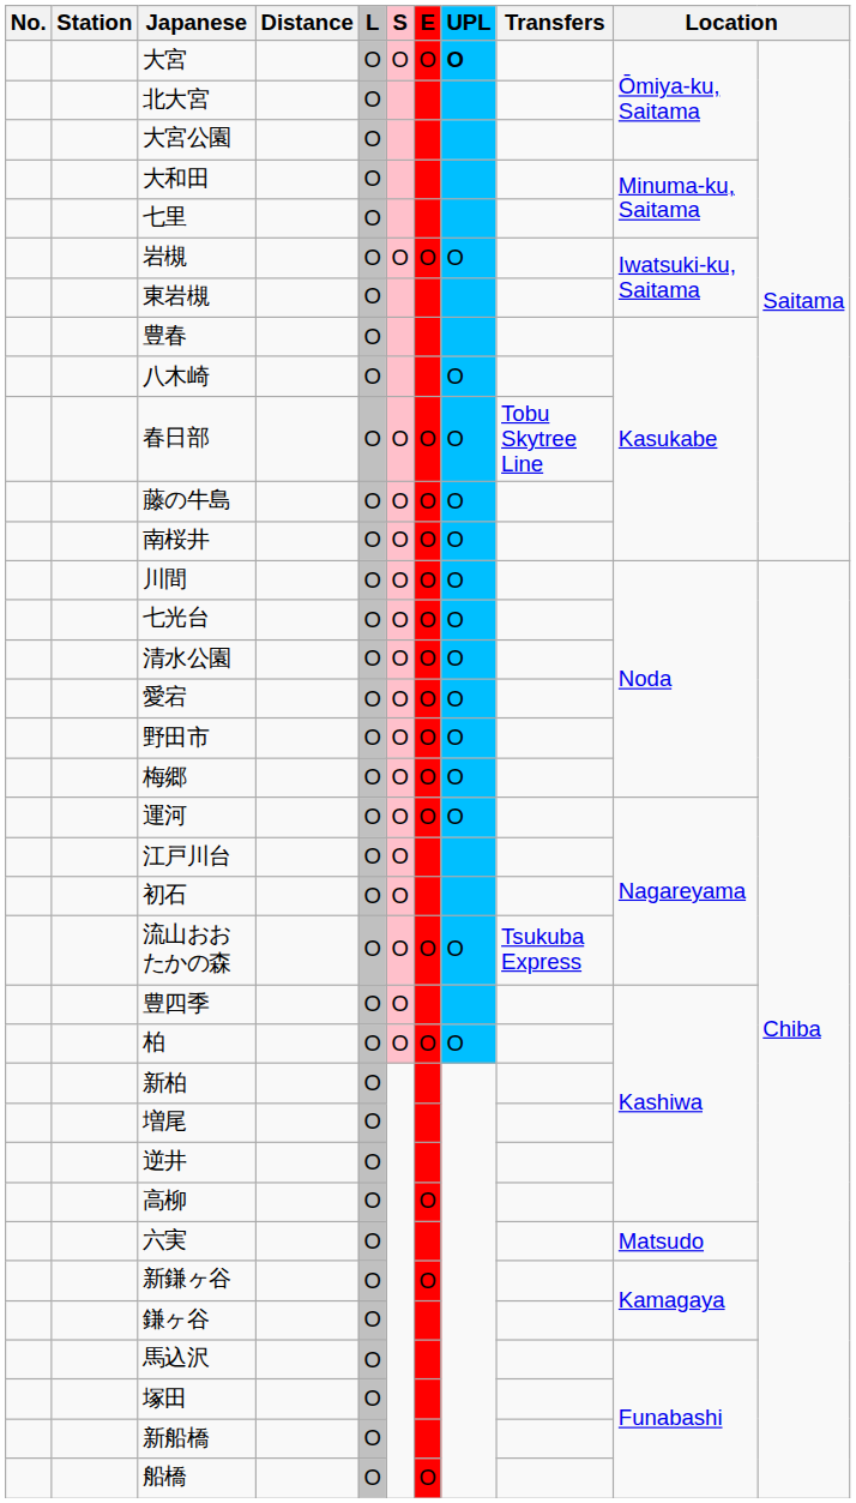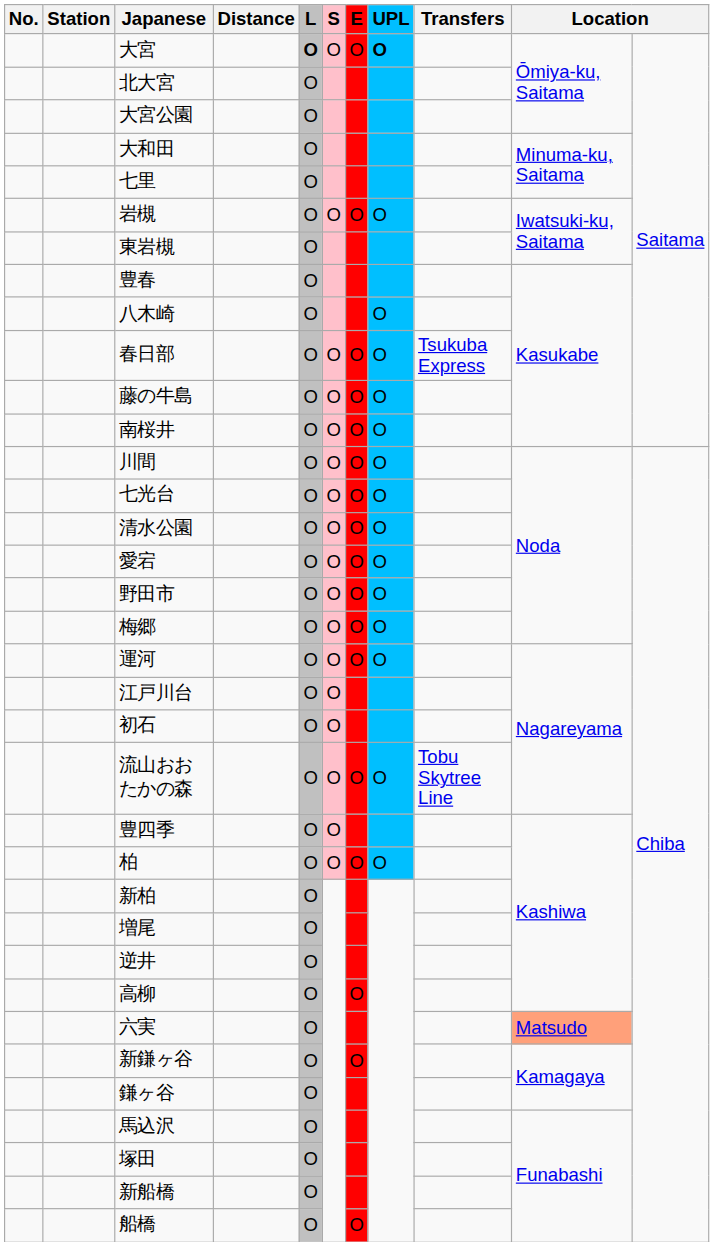 <table class="wikitable">
 <tr>
 <th>No.</th>
 <th>Station</th>
 <th>Japanese</th>
 <th>Distance</th>
 <th style="background: silver">L</th>
 <th style="background: pink">S</th>
 <th style="background: red">E</th>
 <th style="background: deepskyblue">UPL</th>
 <th>Transfers</th>
 <th colspan=2>Location</th>
 </tr>
 <tr>
 <td></td>
 <td></td>
 <td>大宮</td>
 <td align=right></td>
-<td style="background: silver">O</td>
+<td style="background: silver"><strong>O</strong></td>
 <td style="background: pink">O</td>
 <td style="background: red">O</td>
 <td style="background: deepskyblue"><strong>O</strong></td>
 <td></td>
 <td rowspan="3"><a href='#'>Ōmiya-ku, Saitama</a></td>
 <td rowspan="12"><a href='#'>Saitama</a></td>
 </tr>
 <tr>
 <td></td>
 <td></td>
 <td>北大宮</td>
 <td align=right></td>
 <td style="background: silver">O</td>
 <td style="background: pink"></td>
 <td style="background: red"></td>
 <td style="background: deepskyblue"></td>
 <td> </td>
 </tr>
 <tr>
 <td></td>
 <td></td>
 <td>大宮公園</td>
 <td align=right></td>
 <td style="background: silver">O</td>
 <td style="background: pink"></td>
 <td style="background: red"></td>
 <td style="background: deepskyblue"></td>
 <td> </td>
 </tr>
 <tr>
 <td></td>
 <td></td>
 <td>大和田</td>
 <td align=right></td>
 <td style="background: silver">O</td>
 <td style="background: pink"></td>
 <td style="background: red"></td>
 <td style="background: deepskyblue"></td>
 <td> </td>
 <td rowspan="2"><a href='#'>Minuma-ku, Saitama</a></td>
 </tr>
 <tr>
 <td></td>
 <td></td>
 <td>七里</td>
 <td align=right></td>
 <td style="background: silver">O</td>
 <td style="background: pink"></td>
 <td style="background: red"></td>
 <td style="background: deepskyblue"></td>
 <td> </td>
 </tr>
 <tr>
 <td></td>
 <td></td>
 <td>岩槻</td>
 <td align=right></td>
 <td style="background: silver">O</td>
 <td style="background: pink">O</td>
 <td style="background: red">O</td>
 <td style="background: deepskyblue">O</td>
 <td> </td>
 <td rowspan="2"><a href='#'>Iwatsuki-ku, Saitama</a></td>
 </tr>
 <tr>
 <td></td>
 <td></td>
 <td>東岩槻</td>
 <td align=right></td>
 <td style="background: silver">O</td>
 <td style="background: pink"></td>
 <td style="background: red"></td>
 <td style="background: deepskyblue"></td>
 <td> </td>
 </tr>
 <tr>
 <td></td>
 <td></td>
 <td>豊春</td>
 <td align=right></td>
 <td style="background: silver">O</td>
 <td style="background: pink"></td>
 <td style="background: red"></td>
 <td style="background: deepskyblue"></td>
 <td> </td>
 <td rowspan="5"><a href='#'>Kasukabe</a></td>
 </tr>
 <tr>
 <td></td>
 <td></td>
 <td>八木崎</td>
 <td align=right></td>
 <td style="background: silver">O</td>
 <td style="background: pink"></td>
 <td style="background: red"></td>
 <td style="background: deepskyblue">O</td>
 <td> </td>
 </tr>
 <tr>
 <td></td>
 <td></td>
 <td>春日部</td>
 <td align=right></td>
 <td style="background: silver">O</td>
 <td style="background: pink">O</td>
 <td style="background: red">O</td>
 <td style="background: deepskyblue">O</td>
-<td> <a href='#'>Tobu Skytree Line</a></td>
+<td> <a href='#'>Tsukuba Express</a></td>
 </tr>
 <tr>
 <td></td>
 <td></td>
 <td>藤の牛島</td>
 <td align=right></td>
 <td style="background: silver">O</td>
 <td style="background: pink">O</td>
 <td style="background: red">O</td>
 <td style="background: deepskyblue">O</td>
 <td> </td>
 </tr>
 <tr>
 <td></td>
 <td></td>
 <td>南桜井</td>
 <td align=right></td>
 <td style="background: silver">O</td>
 <td style="background: pink">O</td>
 <td style="background: red">O</td>
 <td style="background: deepskyblue">O</td>
 <td> </td>
 </tr>
 <tr>
 <td></td>
 <td></td>
 <td>川間</td>
 <td align=right></td>
 <td style="background: silver">O</td>
 <td style="background: pink">O</td>
 <td style="background: red">O</td>
 <td style="background: deepskyblue">O</td>
 <td> </td>
 <td rowspan="6"><a href='#'>Noda</a></td>
 <td rowspan="23"><a href='#'>Chiba</a></td>
 </tr>
 <tr>
 <td></td>
 <td></td>
 <td>七光台</td>
 <td align=right></td>
 <td style="background: silver">O</td>
 <td style="background: pink">O</td>
 <td style="background: red">O</td>
 <td style="background: deepskyblue">O</td>
 <td> </td>
 </tr>
 <tr>
 <td></td>
 <td></td>
 <td>清水公園</td>
 <td align=right></td>
 <td style="background: silver">O</td>
 <td style="background: pink">O</td>
 <td style="background: red">O</td>
 <td style="background: deepskyblue">O</td>
 <td> </td>
 </tr>
 <tr>
 <td></td>
 <td></td>
 <td>愛宕</td>
 <td align=right></td>
 <td style="background: silver">O</td>
 <td style="background: pink">O</td>
 <td style="background: red">O</td>
 <td style="background: deepskyblue">O</td>
 <td> </td>
 </tr>
 <tr>
 <td></td>
 <td></td>
 <td>野田市</td>
 <td align=right></td>
 <td style="background: silver">O</td>
 <td style="background: pink">O</td>
 <td style="background: red">O</td>
 <td style="background: deepskyblue">O</td>
 <td> </td>
 </tr>
 <tr>
 <td></td>
 <td></td>
 <td>梅郷</td>
 <td align=right></td>
 <td style="background: silver">O</td>
 <td style="background: pink">O</td>
 <td style="background: red">O</td>
 <td style="background: deepskyblue">O</td>
 <td> </td>
 </tr>
 <tr>
 <td></td>
 <td></td>
 <td>運河</td>
 <td align=right></td>
 <td style="background: silver">O</td>
 <td style="background: pink">O</td>
 <td style="background: red">O</td>
 <td style="background: deepskyblue">O</td>
 <td> </td>
 <td rowspan="4"><a href='#'>Nagareyama</a></td>
 </tr>
 <tr>
 <td></td>
 <td></td>
 <td>江戸川台</td>
 <td align=right></td>
 <td style="background: silver">O</td>
 <td style="background: pink">O</td>
 <td style="background: red"></td>
 <td style="background: deepskyblue"></td>
 <td> </td>
 </tr>
 <tr>
 <td></td>
 <td></td>
 <td>初石</td>
 <td align=right></td>
 <td style="background: silver">O</td>
 <td style="background: pink">O</td>
 <td style="background: red"></td>
 <td style="background: deepskyblue"></td>
 <td> </td>
 </tr>
 <tr>
 <td></td>
 <td></td>
 <td>流山おおたかの森</td>
 <td align=right></td>
 <td style="background: silver">O</td>
 <td style="background: pink">O</td>
 <td style="background: red">O</td>
 <td style="background: deepskyblue">O</td>
-<td> <a href='#'>Tsukuba Express</a></td>
+<td> <a href='#'>Tobu Skytree Line</a></td>
 </tr>
 <tr>
 <td></td>
 <td></td>
 <td>豊四季</td>
 <td align=right></td>
 <td style="background: silver">O</td>
 <td style="background: pink">O</td>
 <td style="background: red"></td>
 <td style="background: deepskyblue"></td>
 <td> </td>
 <td rowspan="6"><a href='#'>Kashiwa</a></td>
 </tr>
 <tr>
 <td></td>
 <td></td>
 <td>柏</td>
 <td align=right></td>
 <td style="background: silver">O</td>
 <td style="background: pink">O</td>
 <td style="background: red">O</td>
 <td style="background: deepskyblue">O</td>
 <td></td>
 </tr>
 <tr>
 <td></td>
 <td></td>
 <td>新柏</td>
 <td align=right></td>
 <td style="background: silver">O</td>
 <td rowspan="11"> </td>
 <td style="background: red"></td>
 <td rowspan="11"> </td>
 </tr>
 <tr>
 <td></td>
 <td></td>
 <td>増尾</td>
 <td align=right></td>
 <td style="background: silver">O</td>
 <td style="background: red"></td>
 <td> </td>
 </tr>
 <tr>
 <td></td>
 <td></td>
 <td>逆井</td>
 <td align=right></td>
 <td style="background: silver">O</td>
 <td style="background: red"></td>
 <td> </td>
 </tr>
 <tr>
 <td></td>
 <td></td>
 <td>高柳</td>
 <td align=right></td>
 <td style="background: silver">O</td>
 <td style="background: red">O</td>
 <td> </td>
 </tr>
 <tr>
 <td></td>
 <td></td>
 <td>六実</td>
 <td align=right></td>
 <td style="background: silver">O</td>
 <td style="background: red"></td>
 <td> </td>
-<td><a href='#'>Matsudo</a></td>
+<td style="background: lightsalmon;"><a href='#'>Matsudo</a></td>
 </tr>
 <tr>
 <td></td>
 <td></td>
 <td>新鎌ヶ谷</td>
 <td align=right></td>
 <td style="background: silver">O</td>
 <td style="background: red">O</td>
 <td></td>
 <td rowspan="2"><a href='#'>Kamagaya</a></td>
 </tr>
 <tr>
 <td></td>
 <td></td>
 <td>鎌ヶ谷</td>
 <td align=right></td>
 <td style="background: silver">O</td>
 <td style="background: red"></td>
 <td> </td>
 </tr>
 <tr>
 <td></td>
 <td></td>
 <td>馬込沢</td>
 <td align=right></td>
 <td style="background: silver">O</td>
 <td style="background: red"></td>
 <td> </td>
 <td rowspan="4"><a href='#'>Funabashi</a></td>
 </tr>
 <tr>
 <td></td>
 <td></td>
 <td>塚田</td>
 <td align=right></td>
 <td style="background: silver">O</td>
 <td style="background: red"></td>
 <td> </td>
 </tr>
 <tr>
 <td></td>
 <td></td>
 <td>新船橋</td>
 <td align=right></td>
 <td style="background: silver">O</td>
 <td style="background: red"></td>
 <td> </td>
 </tr>
 <tr>
 <td></td>
 <td></td>
 <td>船橋</td>
 <td align=right></td>
 <td style="background: silver">O</td>
 <td style="background: red">O</td>
 <td></td>
 </tr>
 </table>
